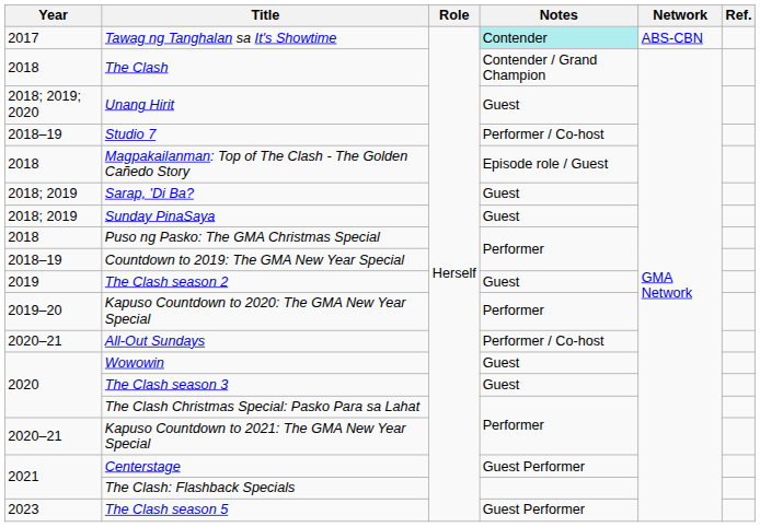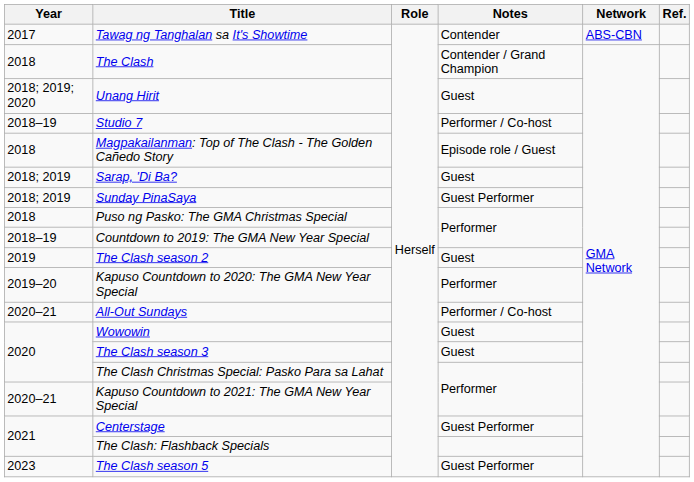 <table class="wikitable" style="font-size: 100%;">
 <tr>
 <th>Year</th>
 <th>Title</th>
 <th>Role</th>
 <th>Notes</th>
 <th>Network</th>
 <th>Ref.</th>
 </tr>
 <tr>
 <td>2017</td>
 <td><em><a href='#'>Tawag ng Tanghalan</a> sa <a href='#'>It's Showtime</a></em></td>
 <td rowspan="19">Herself</td>
-<td style="background: paleturquoise;">Contender</td>
+<td>Contender</td>
 <td><a href='#'>ABS-CBN</a></td>
 <td></td>
 </tr>
 <tr>
 <td>2018</td>
 <td><em><a href='#'>The Clash</a></em></td>
 <td>Contender / Grand Champion</td>
 <td rowspan="18"><a href='#'>GMA Network</a></td>
 <td></td>
 </tr>
 <tr>
 <td>2018; 2019; 2020</td>
 <td><em><a href='#'>Unang Hirit</a></em></td>
 <td>Guest</td>
 <td></td>
 </tr>
 <tr>
 <td>2018–19</td>
 <td><em><a href='#'>Studio 7</a></em></td>
 <td>Performer / Co-host</td>
 <td></td>
 </tr>
 <tr>
 <td>2018</td>
 <td><em><a href='#'>Magpakailanman</a>: Top of The Clash - The Golden Cañedo Story</em></td>
 <td>Episode role / Guest</td>
 <td></td>
 </tr>
 <tr>
 <td>2018; 2019</td>
 <td><em><a href='#'>Sarap, 'Di Ba?</a></em></td>
 <td>Guest</td>
 <td></td>
 </tr>
 <tr>
 <td>2018; 2019</td>
 <td><em><a href='#'>Sunday PinaSaya</a></em></td>
-<td>Guest</td>
+<td>Guest Performer</td>
 <td></td>
 </tr>
 <tr>
 <td>2018</td>
 <td><em>Puso ng Pasko: The GMA Christmas Special</em></td>
 <td rowspan="2">Performer</td>
 <td></td>
 </tr>
 <tr>
 <td>2018–19</td>
 <td><em>Countdown to 2019: The GMA New Year Special</em></td>
 <td></td>
 </tr>
 <tr>
 <td>2019</td>
 <td><em><a href='#'>The Clash season 2</a></em></td>
 <td>Guest</td>
 <td></td>
 </tr>
 <tr>
 <td>2019–20</td>
 <td><em>Kapuso Countdown to 2020: The GMA New Year Special</em></td>
 <td>Performer</td>
 <td></td>
 </tr>
 <tr>
 <td>2020–21</td>
 <td><em><a href='#'>All-Out Sundays</a></em></td>
 <td>Performer / Co-host</td>
 <td></td>
 </tr>
 <tr>
 <td rowspan="3">2020</td>
 <td><em><a href='#'>Wowowin</a></em></td>
 <td>Guest</td>
 <td></td>
 </tr>
 <tr>
 <td><em><a href='#'>The Clash season 3</a></em></td>
 <td>Guest</td>
 <td></td>
 </tr>
 <tr>
 <td><em>The Clash Christmas Special: Pasko Para sa Lahat</em></td>
 <td rowspan="2">Performer</td>
 <td></td>
 </tr>
 <tr>
 <td>2020–21</td>
 <td><em>Kapuso Countdown to 2021: The GMA New Year Special</em></td>
 <td></td>
 </tr>
 <tr>
 <td rowspan="2">2021</td>
 <td><em><a href='#'>Centerstage</a></em></td>
 <td>Guest Performer</td>
 <td></td>
 </tr>
 <tr>
 <td><em>The Clash: Flashback Specials</em></td>
 <td></td>
 <td></td>
 </tr>
 <tr>
 <td>2023</td>
 <td><em><a href='#'>The Clash season 5</a></em></td>
 <td>Guest Performer</td>
 <td></td>
 </tr>
 </table>
